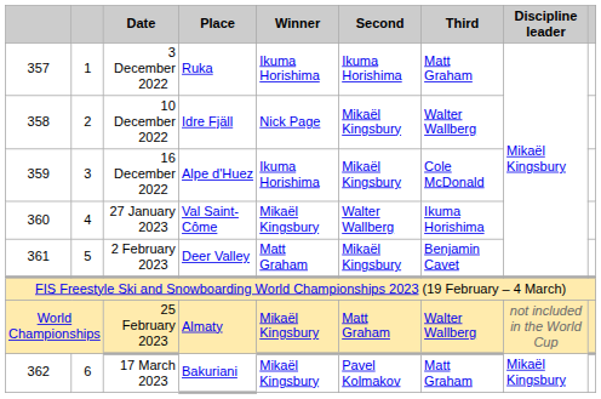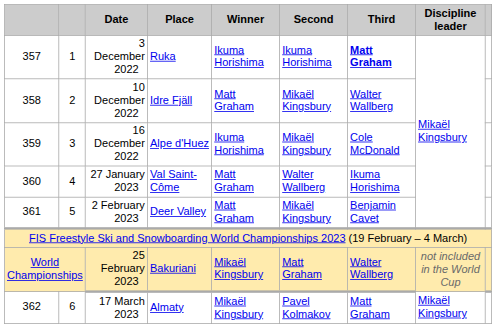 <table class="wikitable plainrowheaders" style="background:#fff; font-size:86%; line-height:16px; border:grey solid 1px; border-collapse:collapse;">
 <tr>
 <th scope="col" style="background:#ccc; width=20 px;"></th>
 <th scope="col" style="background:#ccc; width=30 px;"></th>
 <th scope="col" style="background:#ccc; width:120px;">Date</th>
 <th scope="col" style="background:#ccc; width:180px;">Place</th>
 <th scope="col" style="background:#ccc; width:185px;">Winner</th>
 <th scope="col" style="background:#ccc; width:185px;">Second</th>
 <th scope="col" style="background:#ccc; width:185px;">Third</th>
 <th scope="col" style="background:#ccc; width:185px;">Discipline leader</th>
 <th scope="col" style="background:#ccc; width:10px;"></th>
 </tr>
 <tr>
 <td align="center">357</td>
 <td align="center">1</td>
 <td align="right">3 December 2022  </td>
 <td> <a href='#'>Ruka</a></td>
 <td> <a href='#'>Ikuma Horishima</a></td>
 <td> <a href='#'>Ikuma Horishima</a></td>
-<td> <a href='#'>Matt Graham</a></td>
+<td><strong> <a href='#'>Matt Graham</a></strong></td>
 <td rowspan=5> <a href='#'>Mikaël Kingsbury</a></td>
 <td></td>
 </tr>
 <tr>
 <td align="center">358</td>
 <td align="center">2</td>
 <td align="right">10 December 2022  </td>
 <td> <a href='#'>Idre Fjäll</a></td>
-<td> <a href='#'>Nick Page</a></td>
+<td> <a href='#'>Matt Graham</a></td>
 <td> <a href='#'>Mikaël Kingsbury</a></td>
 <td> <a href='#'>Walter Wallberg</a></td>
 <td></td>
 </tr>
 <tr>
 <td align="center">359</td>
 <td align="center">3</td>
 <td align="right">16 December 2022  </td>
 <td> <a href='#'>Alpe d'Huez</a></td>
 <td> <a href='#'>Ikuma Horishima</a></td>
 <td> <a href='#'>Mikaël Kingsbury</a></td>
 <td> <a href='#'>Cole McDonald</a></td>
 <td></td>
 </tr>
 <tr>
 <td align="center">360</td>
 <td align="center">4</td>
 <td align="right">27 January 2023  </td>
 <td> <a href='#'>Val Saint-Côme</a></td>
-<td> <a href='#'>Mikaël Kingsbury</a></td>
+<td> <a href='#'>Matt Graham</a></td>
 <td> <a href='#'>Walter Wallberg</a></td>
 <td> <a href='#'>Ikuma Horishima</a></td>
 <td></td>
 </tr>
 <tr>
 <td align="center">361</td>
 <td align="center">5</td>
 <td align="right">2 February 2023  </td>
 <td> <a href='#'>Deer Valley</a></td>
 <td> <a href='#'>Matt Graham</a></td>
 <td> <a href='#'>Mikaël Kingsbury</a></td>
 <td> <a href='#'>Benjamin Cavet</a></td>
 <td></td>
 </tr>
 <tr style="background:#FFEBAD">
 <td align=center style="border-top-width:3px" colspan=11><a href='#'>FIS Freestyle Ski and Snowboarding World Championships 2023</a> (19 February – 4 March)</td>
 </tr>
 <tr style="background:#FFEBAD">
 <td colspan=2 align="center" style=color:#696969 style="border-bottom-width:3px"><a href='#'>World Championships</a></td>
 <td style="border-bottom-width:3px" align="right">25 February 2023  </td>
-<td> <a href='#'>Almaty</a></td>
+<td style="border-bottom-width:3px"> <a href='#'>Bakuriani</a></td>
 <td style="border-bottom-width:3px"> <a href='#'>Mikaël Kingsbury</a></td>
 <td style="border-bottom-width:3px"> <a href='#'>Matt Graham</a></td>
 <td style="border-bottom-width:3px"> <a href='#'>Walter Wallberg</a></td>
 <td align="center" style=color:#696969 style="border-bottom-width:3px"><em>not included in the World Cup</em></td>
 <td style="border-bottom-width:3px"></td>
 </tr>
 <tr>
 <td align="center">362</td>
 <td align="center">6</td>
 <td align="right">17 March 2023  </td>
-<td style="border-bottom-width:3px"> <a href='#'>Bakuriani</a></td>
+<td> <a href='#'>Almaty</a></td>
 <td> <a href='#'>Mikaël Kingsbury</a></td>
 <td> <a href='#'>Pavel Kolmakov</a></td>
 <td> <a href='#'>Matt Graham</a></td>
 <td> <a href='#'>Mikaël Kingsbury</a></td>
 <td></td>
 </tr>
 </table>
